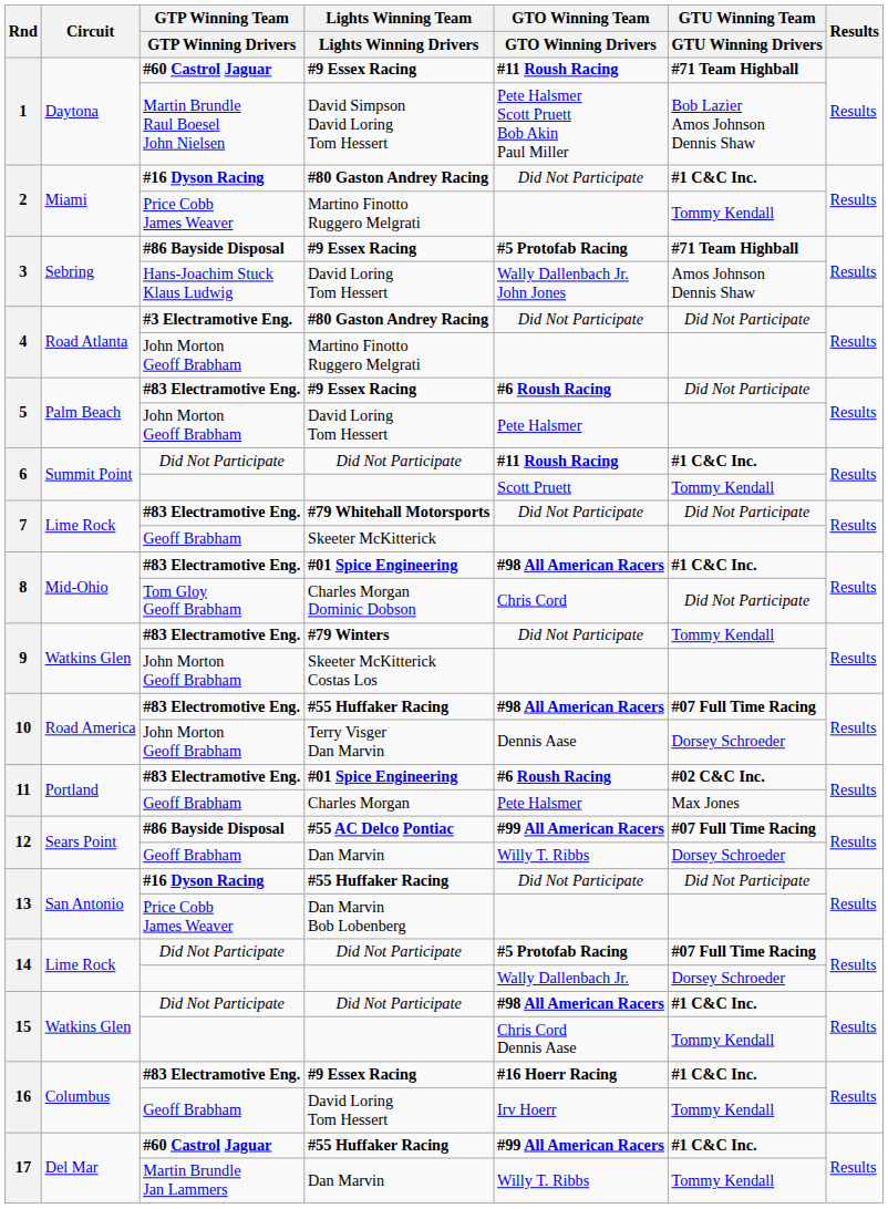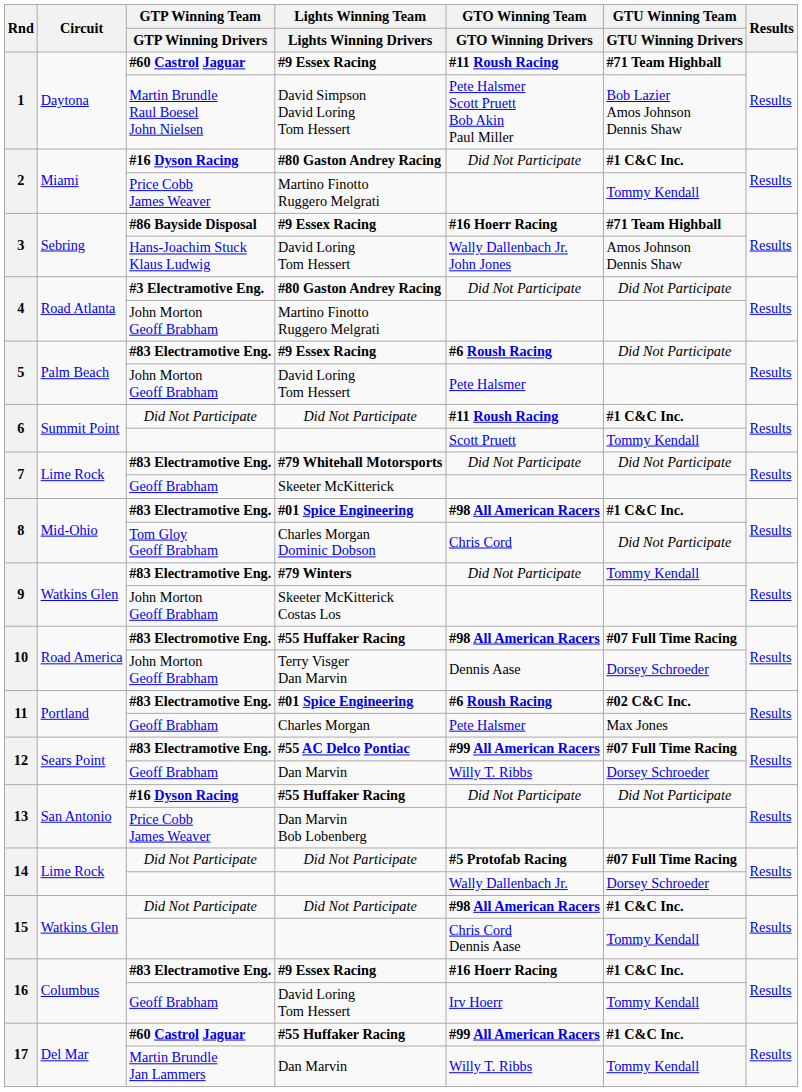 <table class="wikitable" style="font-size: 90%;">
 <tr>
 <th rowspan=2>Rnd</th>
 <th rowspan=2>Circuit</th>
 <th>GTP Winning Team</th>
 <th>Lights Winning Team</th>
 <th>GTO Winning Team</th>
 <th>GTU Winning Team</th>
 <th rowspan=2>Results</th>
 </tr>
 <tr>
 <th>GTP Winning Drivers</th>
 <th>Lights Winning Drivers</th>
 <th>GTO Winning Drivers</th>
 <th>GTU Winning Drivers</th>
 </tr>
 <tr>
 <th rowspan=2>1</th>
 <td rowspan=2><a href='#'>Daytona</a></td>
 <td><strong> #60 <a href='#'>Castrol</a> <a href='#'>Jaguar</a></strong></td>
 <td><strong> #9 Essex Racing</strong></td>
 <td><strong> #11 <a href='#'>Roush Racing</a></strong></td>
 <td><strong> #71 Team Highball</strong></td>
 <td rowspan=2><a href='#'>Results</a></td>
 </tr>
 <tr>
 <td> <a href='#'>Martin Brundle</a><br> <a href='#'>Raul Boesel</a><br> <a href='#'>John Nielsen</a></td>
 <td> David Simpson<br> David Loring<br> Tom Hessert</td>
 <td> <a href='#'>Pete Halsmer</a><br> <a href='#'>Scott Pruett</a><br> <a href='#'>Bob Akin</a><br> Paul Miller</td>
 <td> <a href='#'>Bob Lazier</a><br> Amos Johnson<br> Dennis Shaw</td>
 </tr>
 <tr>
 <th rowspan=2>2</th>
 <td rowspan=2><a href='#'>Miami</a></td>
 <td><strong> #16 <a href='#'>Dyson Racing</a></strong></td>
 <td><strong> #80 Gaston Andrey Racing</strong></td>
 <td align="center"><em>Did Not Participate</em></td>
 <td><strong> #1 C&C Inc.</strong></td>
 <td rowspan=2><a href='#'>Results</a></td>
 </tr>
 <tr>
 <td> <a href='#'>Price Cobb</a><br> <a href='#'>James Weaver</a></td>
 <td> Martino Finotto<br> Ruggero Melgrati</td>
 <td></td>
 <td> <a href='#'>Tommy Kendall</a></td>
 </tr>
 <tr>
 <th rowspan=2>3</th>
 <td rowspan=2><a href='#'>Sebring</a></td>
 <td><strong> #86 Bayside Disposal</strong></td>
 <td><strong> #9 Essex Racing</strong></td>
-<td><strong> #5 Protofab Racing</strong></td>
+<td><strong> #16 Hoerr Racing</strong></td>
 <td><strong> #71 Team Highball</strong></td>
 <td rowspan=2><a href='#'>Results</a></td>
 </tr>
 <tr>
 <td> <a href='#'>Hans-Joachim Stuck</a><br> <a href='#'>Klaus Ludwig</a></td>
 <td> David Loring<br> Tom Hessert</td>
 <td> <a href='#'>Wally Dallenbach Jr.</a><br> <a href='#'>John Jones</a></td>
 <td> Amos Johnson<br> Dennis Shaw</td>
 </tr>
 <tr>
 <th rowspan=2>4</th>
 <td rowspan=2><a href='#'>Road Atlanta</a></td>
 <td><strong> #3 Electramotive Eng.</strong></td>
 <td><strong> #80 Gaston Andrey Racing</strong></td>
 <td align="center"><em>Did Not Participate</em></td>
 <td align="center"><em>Did Not Participate</em></td>
 <td rowspan=2><a href='#'>Results</a></td>
 </tr>
 <tr>
 <td> John Morton<br> <a href='#'>Geoff Brabham</a></td>
 <td> Martino Finotto<br> Ruggero Melgrati</td>
 <td></td>
 <td></td>
 </tr>
 <tr>
 <th rowspan=2>5</th>
 <td rowspan=2><a href='#'>Palm Beach</a></td>
 <td><strong> #83 Electramotive Eng.</strong></td>
 <td><strong> #9 Essex Racing</strong></td>
 <td><strong> #6 <a href='#'>Roush Racing</a></strong></td>
 <td align="center"><em>Did Not Participate</em></td>
 <td rowspan=2><a href='#'>Results</a></td>
 </tr>
 <tr>
 <td> John Morton<br> <a href='#'>Geoff Brabham</a></td>
 <td> David Loring<br> Tom Hessert</td>
 <td> <a href='#'>Pete Halsmer</a></td>
 <td></td>
 </tr>
 <tr>
 <th rowspan=2>6</th>
 <td rowspan=2><a href='#'>Summit Point</a></td>
 <td align="center"><em>Did Not Participate</em></td>
 <td align="center"><em>Did Not Participate</em></td>
 <td><strong> #11 <a href='#'>Roush Racing</a></strong></td>
 <td><strong> #1 C&C Inc.</strong></td>
 <td rowspan=2><a href='#'>Results</a></td>
 </tr>
 <tr>
 <td></td>
 <td></td>
 <td> <a href='#'>Scott Pruett</a></td>
 <td> <a href='#'>Tommy Kendall</a></td>
 </tr>
 <tr>
 <th rowspan=2>7</th>
 <td rowspan=2><a href='#'>Lime Rock</a></td>
 <td><strong> #83 Electramotive Eng.</strong></td>
 <td><strong> #79 Whitehall Motorsports</strong></td>
 <td align="center"><em>Did Not Participate</em></td>
 <td align="center"><em>Did Not Participate</em></td>
 <td rowspan=2><a href='#'>Results</a></td>
 </tr>
 <tr>
 <td> <a href='#'>Geoff Brabham</a></td>
 <td> Skeeter McKitterick</td>
 <td></td>
 <td></td>
 </tr>
 <tr>
 <th rowspan=2>8</th>
 <td rowspan=2><a href='#'>Mid-Ohio</a></td>
 <td><strong> #83 Electramotive Eng.</strong></td>
 <td><strong> #01 <a href='#'>Spice Engineering</a></strong></td>
 <td><strong> #98 <a href='#'>All American Racers</a></strong></td>
 <td><strong> #1 C&C Inc.</strong></td>
 <td rowspan=2><a href='#'>Results</a></td>
 </tr>
 <tr>
 <td> <a href='#'>Tom Gloy</a><br> <a href='#'>Geoff Brabham</a></td>
 <td> Charles Morgan<br> <a href='#'>Dominic Dobson</a></td>
 <td> <a href='#'>Chris Cord</a></td>
 <td align="center"><em>Did Not Participate</em></td>
 </tr>
 <tr>
 <th rowspan=2>9</th>
 <td rowspan=2><a href='#'>Watkins Glen</a></td>
 <td><strong> #83 Electramotive Eng.</strong></td>
 <td><strong> #79 Winters</strong></td>
 <td align="center"><em>Did Not Participate</em></td>
 <td> <a href='#'>Tommy Kendall</a></td>
 <td rowspan=2><a href='#'>Results</a></td>
 </tr>
 <tr>
 <td> John Morton<br> <a href='#'>Geoff Brabham</a></td>
 <td> Skeeter McKitterick<br> Costas Los</td>
 <td></td>
 <td></td>
 </tr>
 <tr>
 <th rowspan=2>10</th>
 <td rowspan=2><a href='#'>Road America</a></td>
 <td><strong> #83 Electromotive Eng.</strong></td>
 <td><strong> #55 Huffaker Racing</strong></td>
 <td><strong> #98 <a href='#'>All American Racers</a></strong></td>
 <td><strong> #07 Full Time Racing</strong></td>
 <td rowspan=2><a href='#'>Results</a></td>
 </tr>
 <tr>
 <td> John Morton<br> <a href='#'>Geoff Brabham</a></td>
 <td> Terry Visger<br> Dan Marvin</td>
 <td> Dennis Aase</td>
 <td> <a href='#'>Dorsey Schroeder</a></td>
 </tr>
 <tr>
 <th rowspan=2>11</th>
 <td rowspan=2><a href='#'>Portland</a></td>
 <td><strong> #83 Electramotive Eng.</strong></td>
 <td><strong> #01 <a href='#'>Spice Engineering</a></strong></td>
 <td><strong> #6 <a href='#'>Roush Racing</a></strong></td>
 <td><strong> #02 C&C Inc.</strong></td>
 <td rowspan=2><a href='#'>Results</a></td>
 </tr>
 <tr>
 <td> <a href='#'>Geoff Brabham</a></td>
 <td> Charles Morgan</td>
 <td> <a href='#'>Pete Halsmer</a></td>
 <td> Max Jones</td>
 </tr>
 <tr>
 <th rowspan=2>12</th>
 <td rowspan=2><a href='#'>Sears Point</a></td>
-<td><strong> #86 Bayside Disposal</strong></td>
+<td><strong> #83 Electramotive Eng.</strong></td>
 <td><strong> #55 <a href='#'>AC Delco</a> <a href='#'>Pontiac</a></strong></td>
 <td><strong> #99 <a href='#'>All American Racers</a></strong></td>
 <td><strong> #07 Full Time Racing</strong></td>
 <td rowspan=2><a href='#'>Results</a></td>
 </tr>
 <tr>
 <td> <a href='#'>Geoff Brabham</a></td>
 <td> Dan Marvin</td>
 <td> <a href='#'>Willy T. Ribbs</a></td>
 <td> <a href='#'>Dorsey Schroeder</a></td>
 </tr>
 <tr>
 <th rowspan=2>13</th>
 <td rowspan=2><a href='#'>San Antonio</a></td>
 <td><strong> #16 <a href='#'>Dyson Racing</a></strong></td>
 <td><strong> #55 Huffaker Racing</strong></td>
 <td align="center"><em>Did Not Participate</em></td>
 <td align="center"><em>Did Not Participate</em></td>
 <td rowspan=2><a href='#'>Results</a></td>
 </tr>
 <tr>
 <td> <a href='#'>Price Cobb</a><br> <a href='#'>James Weaver</a></td>
 <td> Dan Marvin<br> Bob Lobenberg</td>
 <td></td>
 <td></td>
 </tr>
 <tr>
 <th rowspan=2>14</th>
 <td rowspan=2><a href='#'>Lime Rock</a></td>
 <td align="center"><em>Did Not Participate</em></td>
 <td align="center"><em>Did Not Participate</em></td>
 <td><strong> #5 Protofab Racing</strong></td>
 <td><strong> #07 Full Time Racing</strong></td>
 <td rowspan=2><a href='#'>Results</a></td>
 </tr>
 <tr>
 <td></td>
 <td></td>
 <td> <a href='#'>Wally Dallenbach Jr.</a></td>
 <td> <a href='#'>Dorsey Schroeder</a></td>
 </tr>
 <tr>
 <th rowspan=2>15</th>
 <td rowspan=2><a href='#'>Watkins Glen</a></td>
 <td align="center"><em>Did Not Participate</em></td>
 <td align="center"><em>Did Not Participate</em></td>
 <td><strong> #98 <a href='#'>All American Racers</a></strong></td>
 <td><strong> #1 C&C Inc.</strong></td>
 <td rowspan=2><a href='#'>Results</a></td>
 </tr>
 <tr>
 <td></td>
 <td></td>
 <td> <a href='#'>Chris Cord</a><br> Dennis Aase</td>
 <td> <a href='#'>Tommy Kendall</a></td>
 </tr>
 <tr>
 <th rowspan=2>16</th>
 <td rowspan=2><a href='#'>Columbus</a></td>
 <td><strong> #83 Electramotive Eng.</strong></td>
 <td><strong> #9 Essex Racing</strong></td>
 <td><strong> #16 Hoerr Racing</strong></td>
 <td><strong> #1 C&C Inc.</strong></td>
 <td rowspan=2><a href='#'>Results</a></td>
 </tr>
 <tr>
 <td> <a href='#'>Geoff Brabham</a></td>
 <td> David Loring<br> Tom Hessert</td>
 <td> <a href='#'>Irv Hoerr</a></td>
 <td> <a href='#'>Tommy Kendall</a></td>
 </tr>
 <tr>
 <th rowspan=2>17</th>
 <td rowspan=2><a href='#'>Del Mar</a></td>
 <td><strong> #60 <a href='#'>Castrol</a> <a href='#'>Jaguar</a></strong></td>
 <td><strong> #55 Huffaker Racing</strong></td>
 <td><strong> #99 <a href='#'>All American Racers</a></strong></td>
 <td><strong> #1 C&C Inc.</strong></td>
 <td rowspan=2><a href='#'>Results</a></td>
 </tr>
 <tr>
 <td> <a href='#'>Martin Brundle</a><br> <a href='#'>Jan Lammers</a></td>
 <td> Dan Marvin</td>
 <td> <a href='#'>Willy T. Ribbs</a></td>
 <td> <a href='#'>Tommy Kendall</a></td>
 </tr>
 </table>
